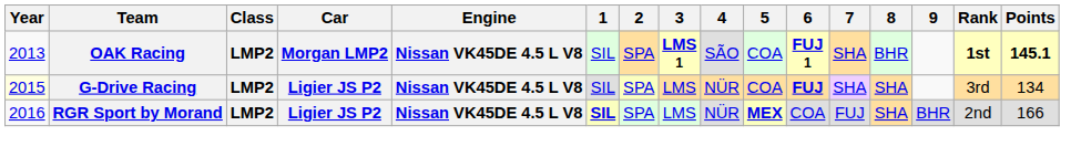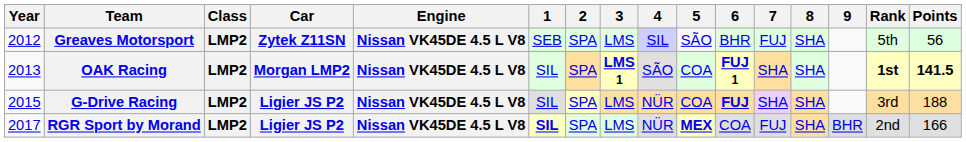 <table class="wikitable" style="text-align:center; font-size:90%">
 <tr>
 <th>Year</th>
 <th>Team</th>
 <th>Class</th>
 <th>Car</th>
 <th>Engine</th>
 <th>1</th>
 <th>2</th>
 <th>3</th>
 <th>4</th>
 <th>5</th>
 <th>6</th>
 <th>7</th>
 <th>8</th>
 <th>9</th>
 <th>Rank</th>
 <th>Points</th>
 </tr>
 <tr>
+<td><a href='#'>2012</a></td>
+<th> <a href='#'>Greaves Motorsport</a></th>
+<th>LMP2</th>
+<th><a href='#'>Zytek Z11SN</a></th>
+<th><a href='#'>Nissan</a> VK45DE 4.5 L V8</th>
+<td style="background:#DFFFDF;"><a href='#'>SEB</a><br></td>
+<td style="background:#DFFFDF;"><a href='#'>SPA</a><br></td>
+<td style="background:#DFFFDF;"><a href='#'>LMS</a><br></td>
+<td style="background:#CFCFFF;"><a href='#'>SIL</a><br></td>
+<td><a href='#'>SÃO</a><br></td>
+<td style="background:#DFFFDF;"><a href='#'>BHR</a><br></td>
+<td style="background:#DFFFDF;"><a href='#'>FUJ</a><br></td>
+<td style="background:#DFFFDF;"><a href='#'>SHA</a><br></td>
+<td></td>
+<td style="background:#DFFFDF;">5th</td>
+<td style="background:#DBFFDF;">56</td>
+</tr>
+<tr>
 <td><a href='#'>2013</a></td>
 <th> <a href='#'>OAK Racing</a></th>
 <th>LMP2</th>
 <th><a href='#'>Morgan LMP2</a></th>
 <th><a href='#'>Nissan</a> VK45DE 4.5 L V8</th>
 <td style="background:#DFFFDF;"><a href='#'>SIL</a><br></td>
 <td style="background:#FFDF9F;"><a href='#'>SPA</a><br></td>
 <td style="background:#FFFFBF;"><strong><a href='#'>LMS</a></strong><br><small><strong>1</strong></small></td>
 <td style="background:#DFDFDF;"><a href='#'>SÃO</a><br></td>
 <td style="background:#DFFFDF;"><a href='#'>COA</a><br></td>
 <td style="background:#FFFFBF;"><strong><a href='#'>FUJ</a></strong><br><small><strong>1</strong></small></td>
 <td style="background:#FFDF9F;"><a href='#'>SHA</a><br></td>
-<td style="background:#DFFFDF;"><a href='#'>BHR</a><br></td>
+<td style="background:#DFFFDF;"><a href='#'>SHA</a><br></td>
 <td></td>
 <td style="background:#FFFFBF;"><strong>1st</strong></td>
-<td style="background:#FFFFBF;"><strong>145.1</strong></td>
+<td style="background:#FFFFBF;"><strong>141.5</strong></td>
 </tr>
 <tr>
-<td style="background: lightyellow;"><a href='#'>2015</a></td>
+<td><a href='#'>2015</a></td>
 <th> <a href='#'>G-Drive Racing</a></th>
 <th>LMP2</th>
 <th><a href='#'>Ligier JS P2</a></th>
 <th><a href='#'>Nissan</a> VK45DE 4.5 L V8</th>
 <td style="background:#DFDFDF;"><a href='#'>SIL</a><br></td>
 <td style="background:#FBFFBF;"><a href='#'>SPA</a><br></td>
 <td style="background:#FFDF9F;"><a href='#'>LMS</a><br></td>
 <td style="background:#FFDF9F;"><a href='#'>NÜR</a><br></td>
 <td style="background:#FFDF9F;"><a href='#'>COA</a><br></td>
 <td style="background:#FFDF9F;"><strong><a href='#'>FUJ</a><br></strong></td>
 <td style="background:#EFCFFF;"><a href='#'>SHA</a><br></td>
 <td style="background:#FFDF9F;"><a href='#'>SHA</a><br></td>
 <td></td>
 <td style="background:#FFDF9F;">3rd</td>
-<td style="background:#FFDF9F;">134</td>
+<td style="background:#FFDF9F;">188</td>
 </tr>
 <tr>
-<td><a href='#'>2016</a></td>
+<td><a href='#'>2017</a></td>
 <th> <a href='#'>RGR Sport by Morand</a></th>
 <th>LMP2</th>
 <th><a href='#'>Ligier JS P2</a></th>
 <th><a href='#'>Nissan</a> VK45DE 4.5 L V8</th>
 <td style="background:#FBFFBF;"><strong><a href='#'>SIL</a><br></strong></td>
 <td style="background:#DFFFDF;"><a href='#'>SPA</a><br></td>
 <td style="background:#DFFFDF;"><a href='#'>LMS</a><br></td>
 <td style="background:#DFDFDF;"><a href='#'>NÜR</a><br></td>
 <td style="background:#FBFFBF;"><strong><a href='#'>MEX</a><br></strong></td>
 <td style="background:#DFDFDF;"><a href='#'>COA</a><br></td>
 <td style="background:#DFDFDF;"><a href='#'>FUJ</a><br></td>
 <td style="background:#FFDF9F;"><a href='#'>SHA</a><br></td>
 <td style="background:#DFDFDF;"><a href='#'>BHR</a><br></td>
 <td style="background:#DFDFDF;">2nd</td>
 <td style="background:#DFDFDF;">166</td>
 </tr>
 </table>
